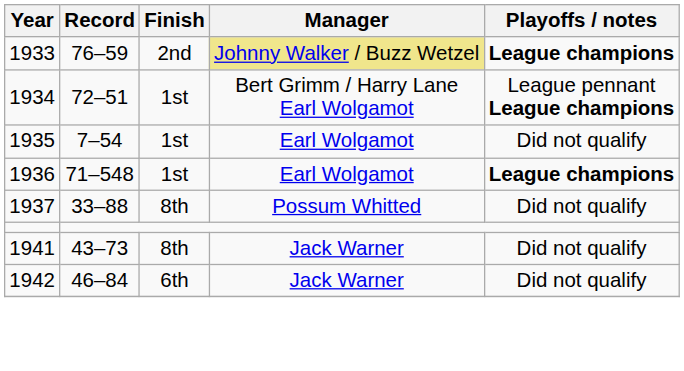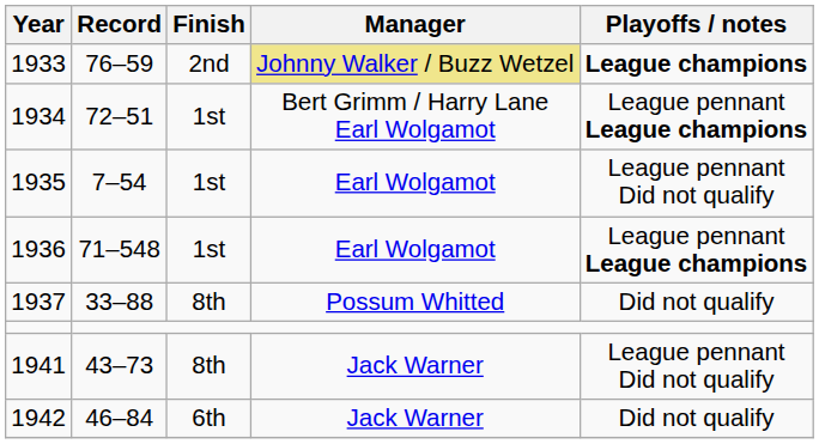 <table class="wikitable">
 <tr style="background: #F2F2F2;">
 <th>Year</th>
 <th>Record</th>
 <th>Finish</th>
 <th>Manager</th>
 <th>Playoffs / notes</th>
 </tr>
 <tr align=center>
 <td>1933</td>
 <td>76–59</td>
 <td>2nd</td>
 <td style="background: khaki;"><a href='#'>Johnny Walker</a> / Buzz Wetzel</td>
 <td><strong>League champions</strong></td>
 </tr>
 <tr align=center>
 <td>1934</td>
 <td>72–51</td>
 <td>1st</td>
 <td>Bert Grimm / Harry Lane <br><a href='#'>Earl Wolgamot</a></td>
 <td>League pennant<br><strong>League champions</strong></td>
 </tr>
 <tr align=center>
 <td>1935</td>
 <td>7–54</td>
 <td>1st</td>
 <td><a href='#'>Earl Wolgamot</a></td>
-<td>Did not qualify</td>
+<td>League pennant<br>Did not qualify</td>
 </tr>
 <tr align=center>
 <td>1936</td>
 <td>71–548</td>
 <td>1st</td>
 <td><a href='#'>Earl Wolgamot</a></td>
-<td><strong>League champions</strong></td>
+<td>League pennant<br> <strong>League champions</strong></td>
 </tr>
 <tr align=center>
 <td>1937</td>
 <td>33–88</td>
 <td>8th</td>
 <td><a href='#'>Possum Whitted</a></td>
 <td>Did not qualify</td>
 </tr>
 <tr align=center>
 <td></td>
 </tr>
 <tr align=center>
 <td>1941</td>
 <td>43–73</td>
 <td>8th</td>
 <td><a href='#'>Jack Warner</a></td>
-<td>Did not qualify</td>
+<td>League pennant<br>Did not qualify</td>
 </tr>
 <tr align=center>
 <td>1942</td>
 <td>46–84</td>
 <td>6th</td>
 <td><a href='#'>Jack Warner</a></td>
 <td>Did not qualify</td>
 </tr>
 <tr align=center>
 </tr>
 </table>
